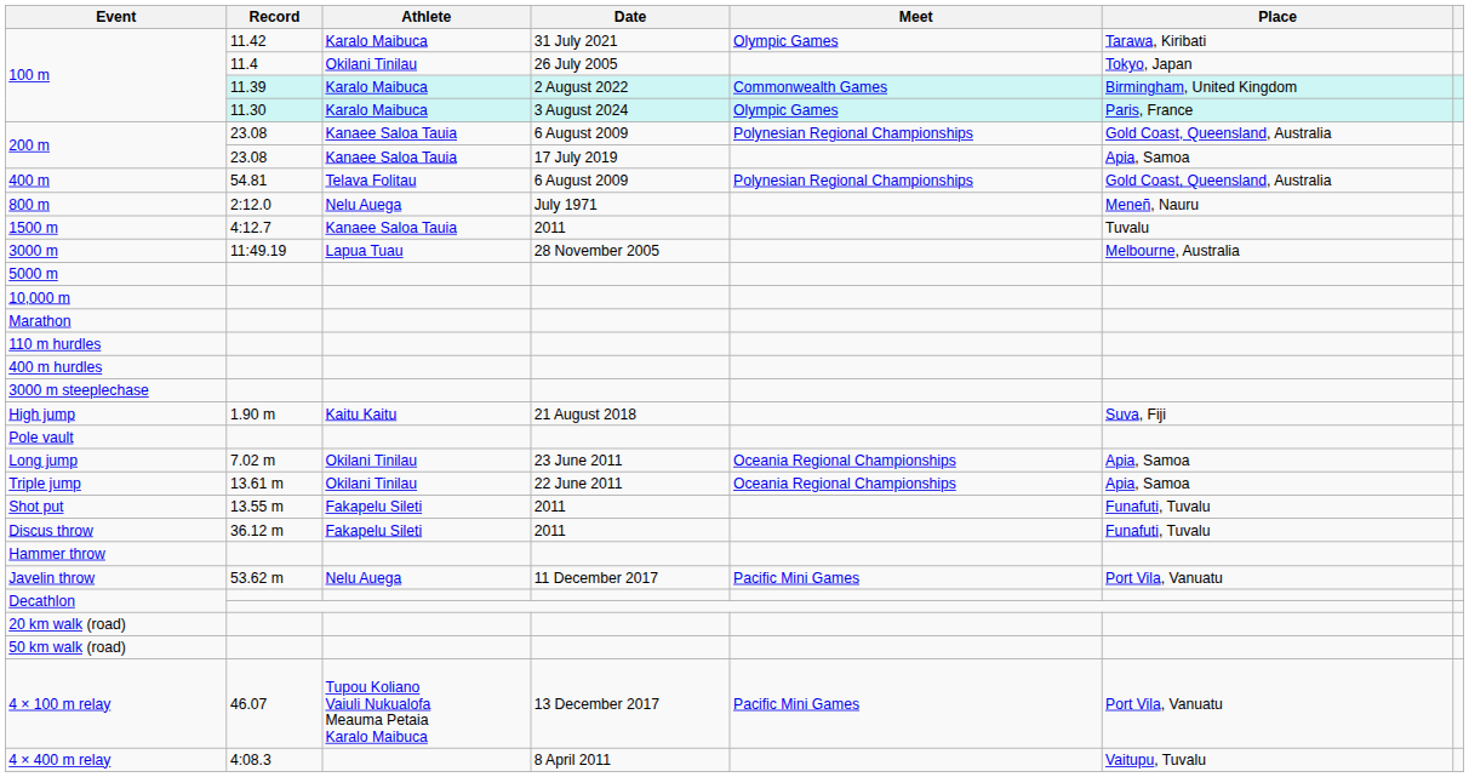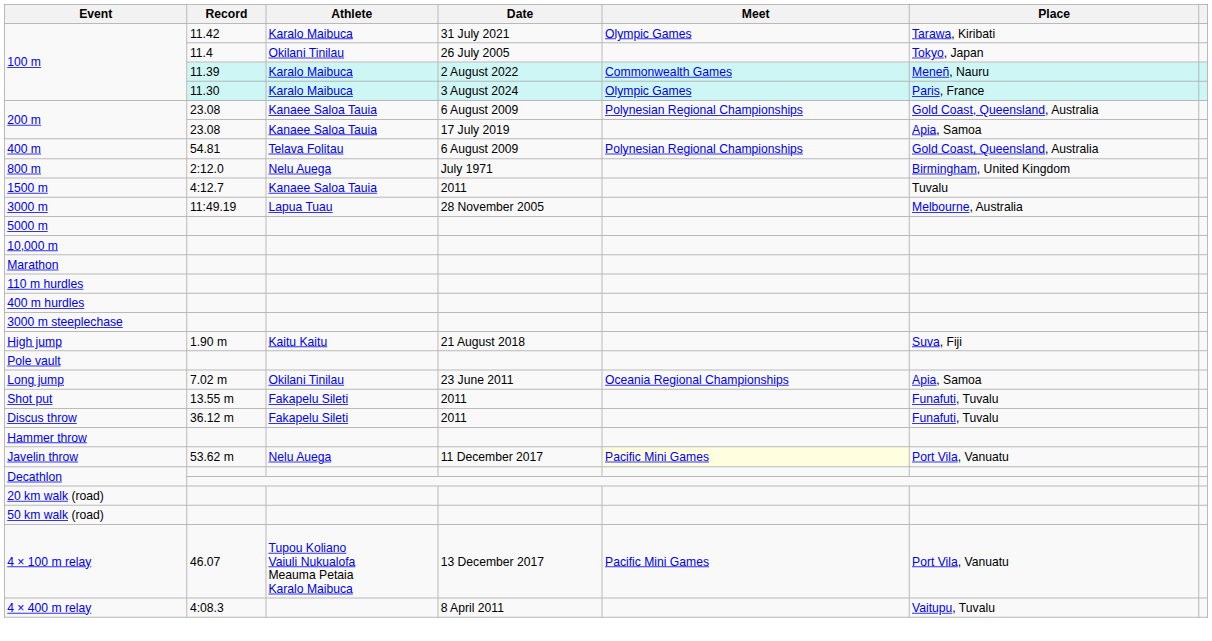 <table class="wikitable" style="font-size:95%; width: 95%;">
 <tr>
 <th>Event</th>
 <th>Record</th>
 <th>Athlete</th>
 <th>Date</th>
 <th>Meet</th>
 <th>Place</th>
 <th></th>
 </tr>
 <tr>
 <td rowspan=4><a href='#'>100 m</a></td>
 <td>11.42 </td>
 <td><a href='#'>Karalo Maibuca</a></td>
 <td>31 July 2021</td>
 <td><a href='#'>Olympic Games</a></td>
 <td><a href='#'>Tarawa</a>, Kiribati</td>
 <td></td>
 </tr>
 <tr>
 <td>11.4 </td>
 <td><a href='#'>Okilani Tinilau</a></td>
 <td>26 July 2005</td>
 <td></td>
 <td><a href='#'>Tokyo</a>, Japan</td>
 <td></td>
 </tr>
 <tr bgcolor=#CEF6F5>
 <td>11.39 </td>
 <td><a href='#'>Karalo Maibuca</a></td>
 <td>2 August 2022</td>
 <td><a href='#'>Commonwealth Games</a></td>
-<td><a href='#'>Birmingham</a>, United Kingdom</td>
+<td><a href='#'>Meneñ</a>, Nauru</td>
 <td></td>
 </tr>
 <tr bgcolor=#CEF6F5>
 <td>11.30 </td>
 <td><a href='#'>Karalo Maibuca</a></td>
 <td>3 August 2024</td>
 <td><a href='#'>Olympic Games</a></td>
 <td><a href='#'>Paris</a>, France</td>
 <td></td>
 </tr>
 <tr>
 <td rowspan=2><a href='#'>200 m</a></td>
 <td>23.08 </td>
 <td><a href='#'>Kanaee Saloa Tauia</a></td>
 <td>6 August 2009</td>
 <td><a href='#'>Polynesian Regional Championships</a></td>
 <td><a href='#'>Gold Coast, Queensland</a>, Australia</td>
 <td></td>
 </tr>
 <tr>
 <td>23.08 </td>
 <td><a href='#'>Kanaee Saloa Tauia</a></td>
 <td>17 July 2019</td>
 <td></td>
 <td><a href='#'>Apia</a>, Samoa</td>
 <td></td>
 </tr>
 <tr>
 <td><a href='#'>400 m</a></td>
 <td>54.81</td>
 <td><a href='#'>Telava Folitau</a></td>
 <td>6 August 2009</td>
 <td><a href='#'>Polynesian Regional Championships</a></td>
 <td><a href='#'>Gold Coast, Queensland</a>, Australia</td>
 <td></td>
 </tr>
 <tr>
 <td><a href='#'>800 m</a></td>
 <td>2:12.0</td>
 <td><a href='#'>Nelu Auega</a></td>
 <td>July 1971</td>
 <td></td>
-<td><a href='#'>Meneñ</a>, Nauru</td>
+<td><a href='#'>Birmingham</a>, United Kingdom</td>
 <td></td>
 </tr>
 <tr>
 <td><a href='#'>1500 m</a></td>
 <td>4:12.7</td>
 <td><a href='#'>Kanaee Saloa Tauia</a></td>
 <td>2011</td>
 <td></td>
 <td>Tuvalu</td>
 <td></td>
 </tr>
 <tr>
 <td><a href='#'>3000 m</a></td>
 <td>11:49.19</td>
 <td><a href='#'>Lapua Tuau</a></td>
 <td>28 November 2005</td>
 <td></td>
 <td><a href='#'>Melbourne</a>, Australia</td>
 <td></td>
 </tr>
 <tr>
 <td><a href='#'>5000 m</a></td>
 <td></td>
 <td></td>
 <td></td>
 <td></td>
 <td></td>
 <td></td>
 </tr>
 <tr>
 <td><a href='#'>10,000 m</a></td>
 <td></td>
 <td></td>
 <td></td>
 <td></td>
 <td></td>
 <td></td>
 </tr>
 <tr>
 <td><a href='#'>Marathon</a></td>
 <td></td>
 <td></td>
 <td></td>
 <td></td>
 <td></td>
 <td></td>
 </tr>
 <tr>
 <td><a href='#'>110 m hurdles</a></td>
 <td></td>
 <td></td>
 <td></td>
 <td></td>
 <td></td>
 <td></td>
 </tr>
 <tr>
 <td><a href='#'>400 m hurdles</a></td>
 <td></td>
 <td></td>
 <td></td>
 <td></td>
 <td></td>
 <td></td>
 </tr>
 <tr>
 <td><a href='#'>3000 m steeplechase</a></td>
 <td></td>
 <td></td>
 <td></td>
 <td></td>
 <td></td>
 <td></td>
 </tr>
 <tr>
 <td><a href='#'>High jump</a></td>
 <td>1.90 m</td>
 <td><a href='#'>Kaitu Kaitu</a></td>
 <td>21 August 2018</td>
 <td></td>
 <td><a href='#'>Suva</a>, Fiji</td>
 <td></td>
 </tr>
 <tr>
 <td><a href='#'>Pole vault</a></td>
 <td></td>
 <td></td>
 <td></td>
 <td></td>
 <td></td>
 <td></td>
 </tr>
 <tr>
 <td><a href='#'>Long jump</a></td>
 <td>7.02 m </td>
 <td><a href='#'>Okilani Tinilau</a></td>
 <td>23 June 2011</td>
 <td><a href='#'>Oceania Regional Championships</a></td>
 <td><a href='#'>Apia</a>, Samoa</td>
 <td></td>
 </tr>
 <tr>
-<td><a href='#'>Triple jump</a></td>
-<td>13.61 m </td>
-<td><a href='#'>Okilani Tinilau</a></td>
-<td>22 June 2011</td>
-<td><a href='#'>Oceania Regional Championships</a></td>
-<td><a href='#'>Apia</a>, Samoa</td>
-<td></td>
-</tr>
-<tr>
 <td><a href='#'>Shot put</a></td>
 <td>13.55 m</td>
 <td><a href='#'>Fakapelu Sileti</a></td>
 <td>2011</td>
 <td></td>
 <td><a href='#'>Funafuti</a>, Tuvalu</td>
 <td></td>
 </tr>
 <tr>
 <td><a href='#'>Discus throw</a></td>
 <td>36.12 m</td>
 <td><a href='#'>Fakapelu Sileti</a></td>
 <td>2011</td>
 <td></td>
 <td><a href='#'>Funafuti</a>, Tuvalu</td>
 <td></td>
 </tr>
 <tr>
 <td><a href='#'>Hammer throw</a></td>
 <td></td>
 <td></td>
 <td></td>
 <td></td>
 <td></td>
 <td></td>
 </tr>
 <tr>
 <td><a href='#'>Javelin throw</a></td>
 <td>53.62 m</td>
 <td><a href='#'>Nelu Auega</a></td>
 <td>11 December 2017</td>
-<td><a href='#'>Pacific Mini Games</a></td>
+<td style="background: lightyellow;"><a href='#'>Pacific Mini Games</a></td>
 <td><a href='#'>Port Vila</a>, Vanuatu</td>
 <td></td>
 </tr>
 <tr>
 <td rowspan=2><a href='#'>Decathlon</a></td>
 <td></td>
 <td></td>
 <td></td>
 <td></td>
 <td></td>
 <td></td>
 </tr>
 <tr>
 <td colspan=5></td>
 <td></td>
 </tr>
 <tr>
 <td><a href='#'>20 km walk</a> (road)</td>
 <td></td>
 <td></td>
 <td></td>
 <td></td>
 <td></td>
 <td></td>
 </tr>
 <tr>
 <td><a href='#'>50 km walk</a> (road)</td>
 <td></td>
 <td></td>
 <td></td>
 <td></td>
 <td></td>
 <td></td>
 </tr>
 <tr>
 <td><a href='#'>4 × 100 m relay</a></td>
 <td>46.07</td>
 <td><br><a href='#'>Tupou Koliano</a><br><a href='#'>Vaiuli Nukualofa</a><br>Meauma Petaia<br><a href='#'>Karalo Maibuca</a></td>
 <td>13 December 2017</td>
 <td><a href='#'>Pacific Mini Games</a></td>
 <td><a href='#'>Port Vila</a>, Vanuatu</td>
 <td></td>
 </tr>
 <tr>
 <td><a href='#'>4 × 400 m relay</a></td>
 <td>4:08.3</td>
 <td></td>
 <td>8 April 2011</td>
 <td></td>
 <td><a href='#'>Vaitupu</a>, Tuvalu</td>
 <td></td>
 </tr>
 </table>
